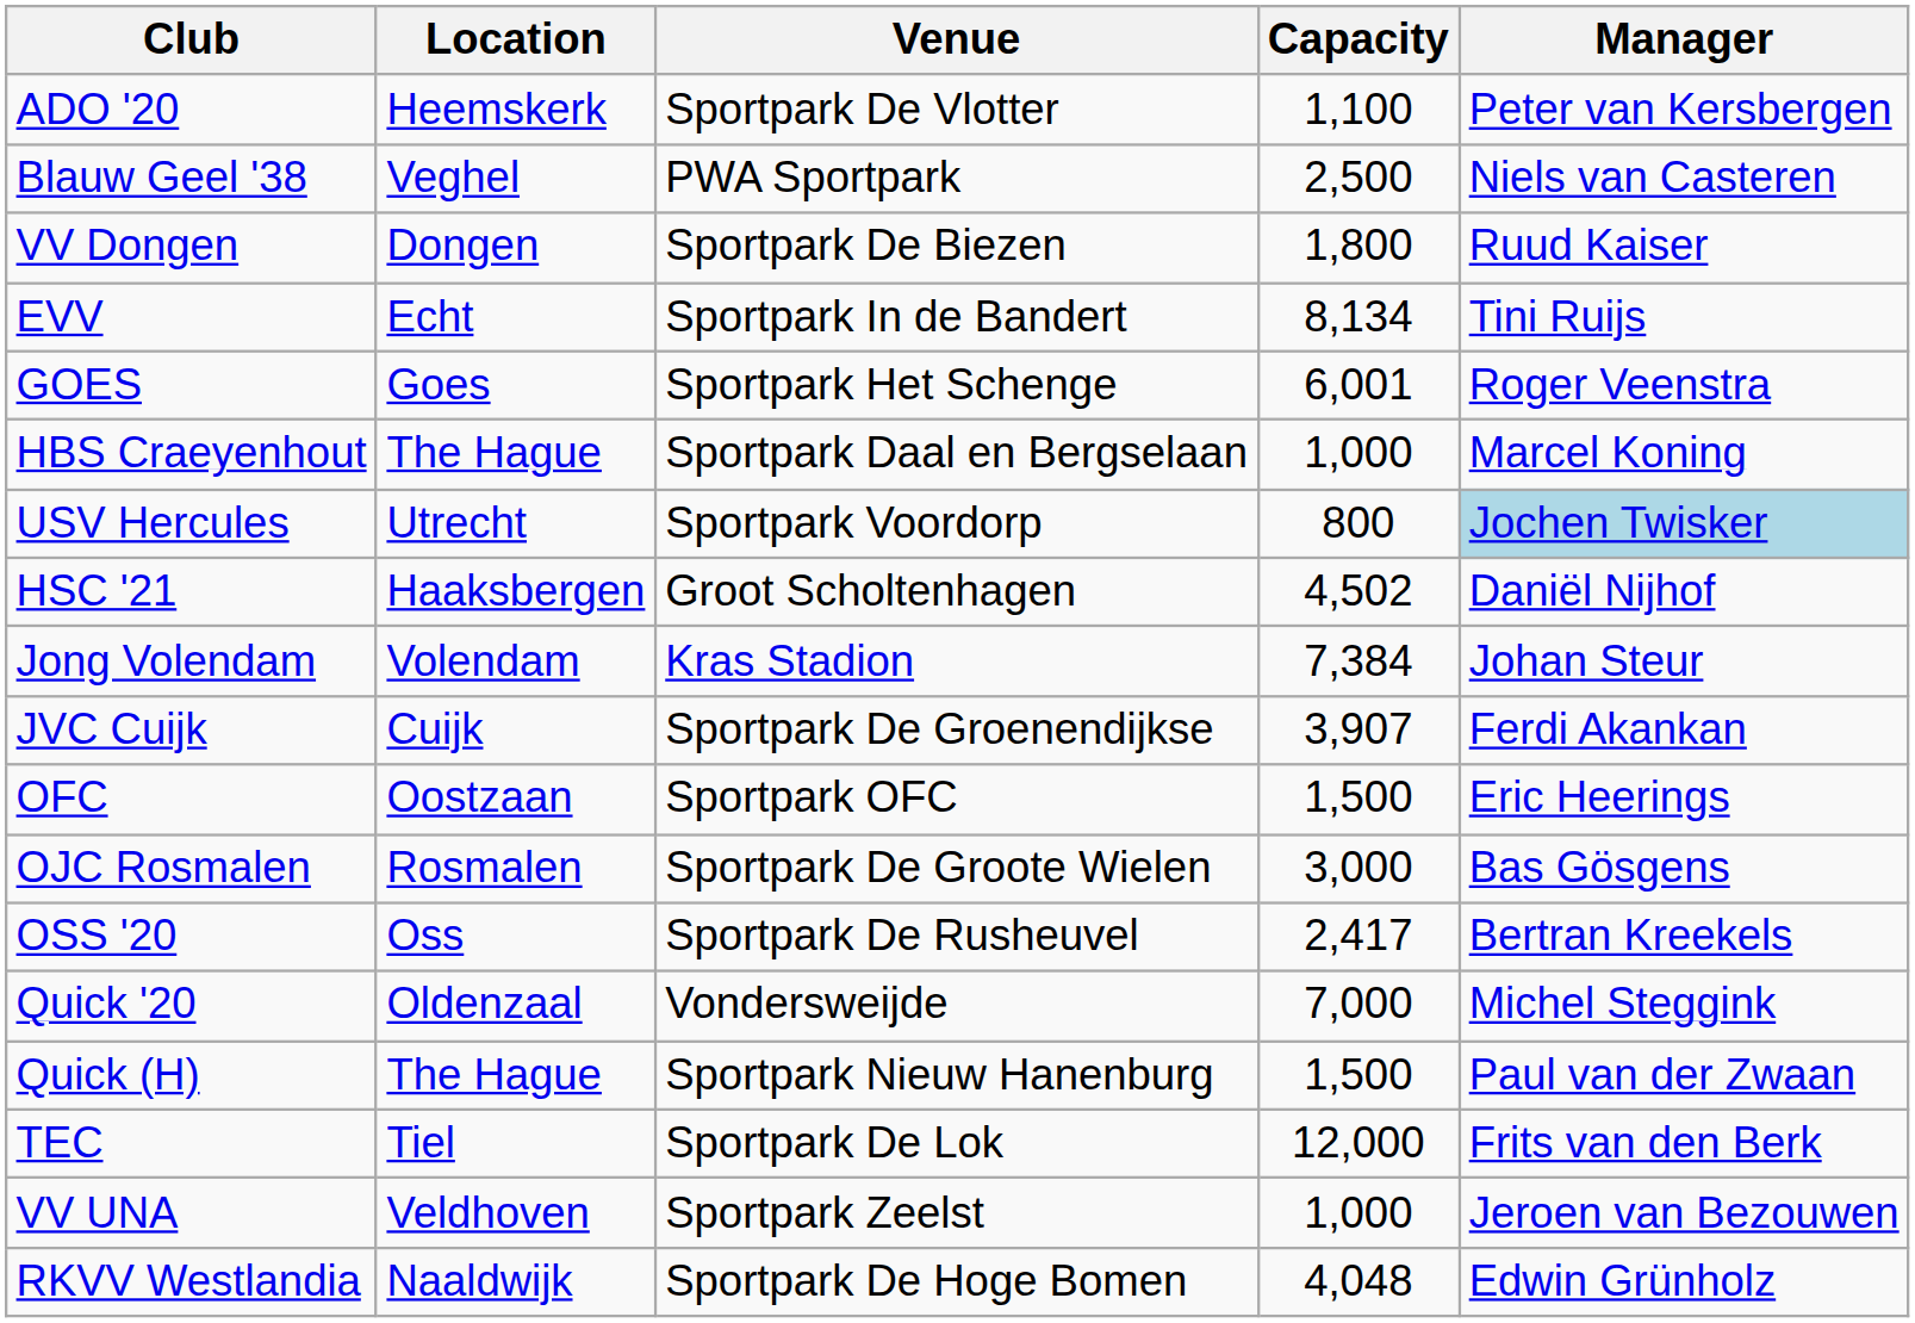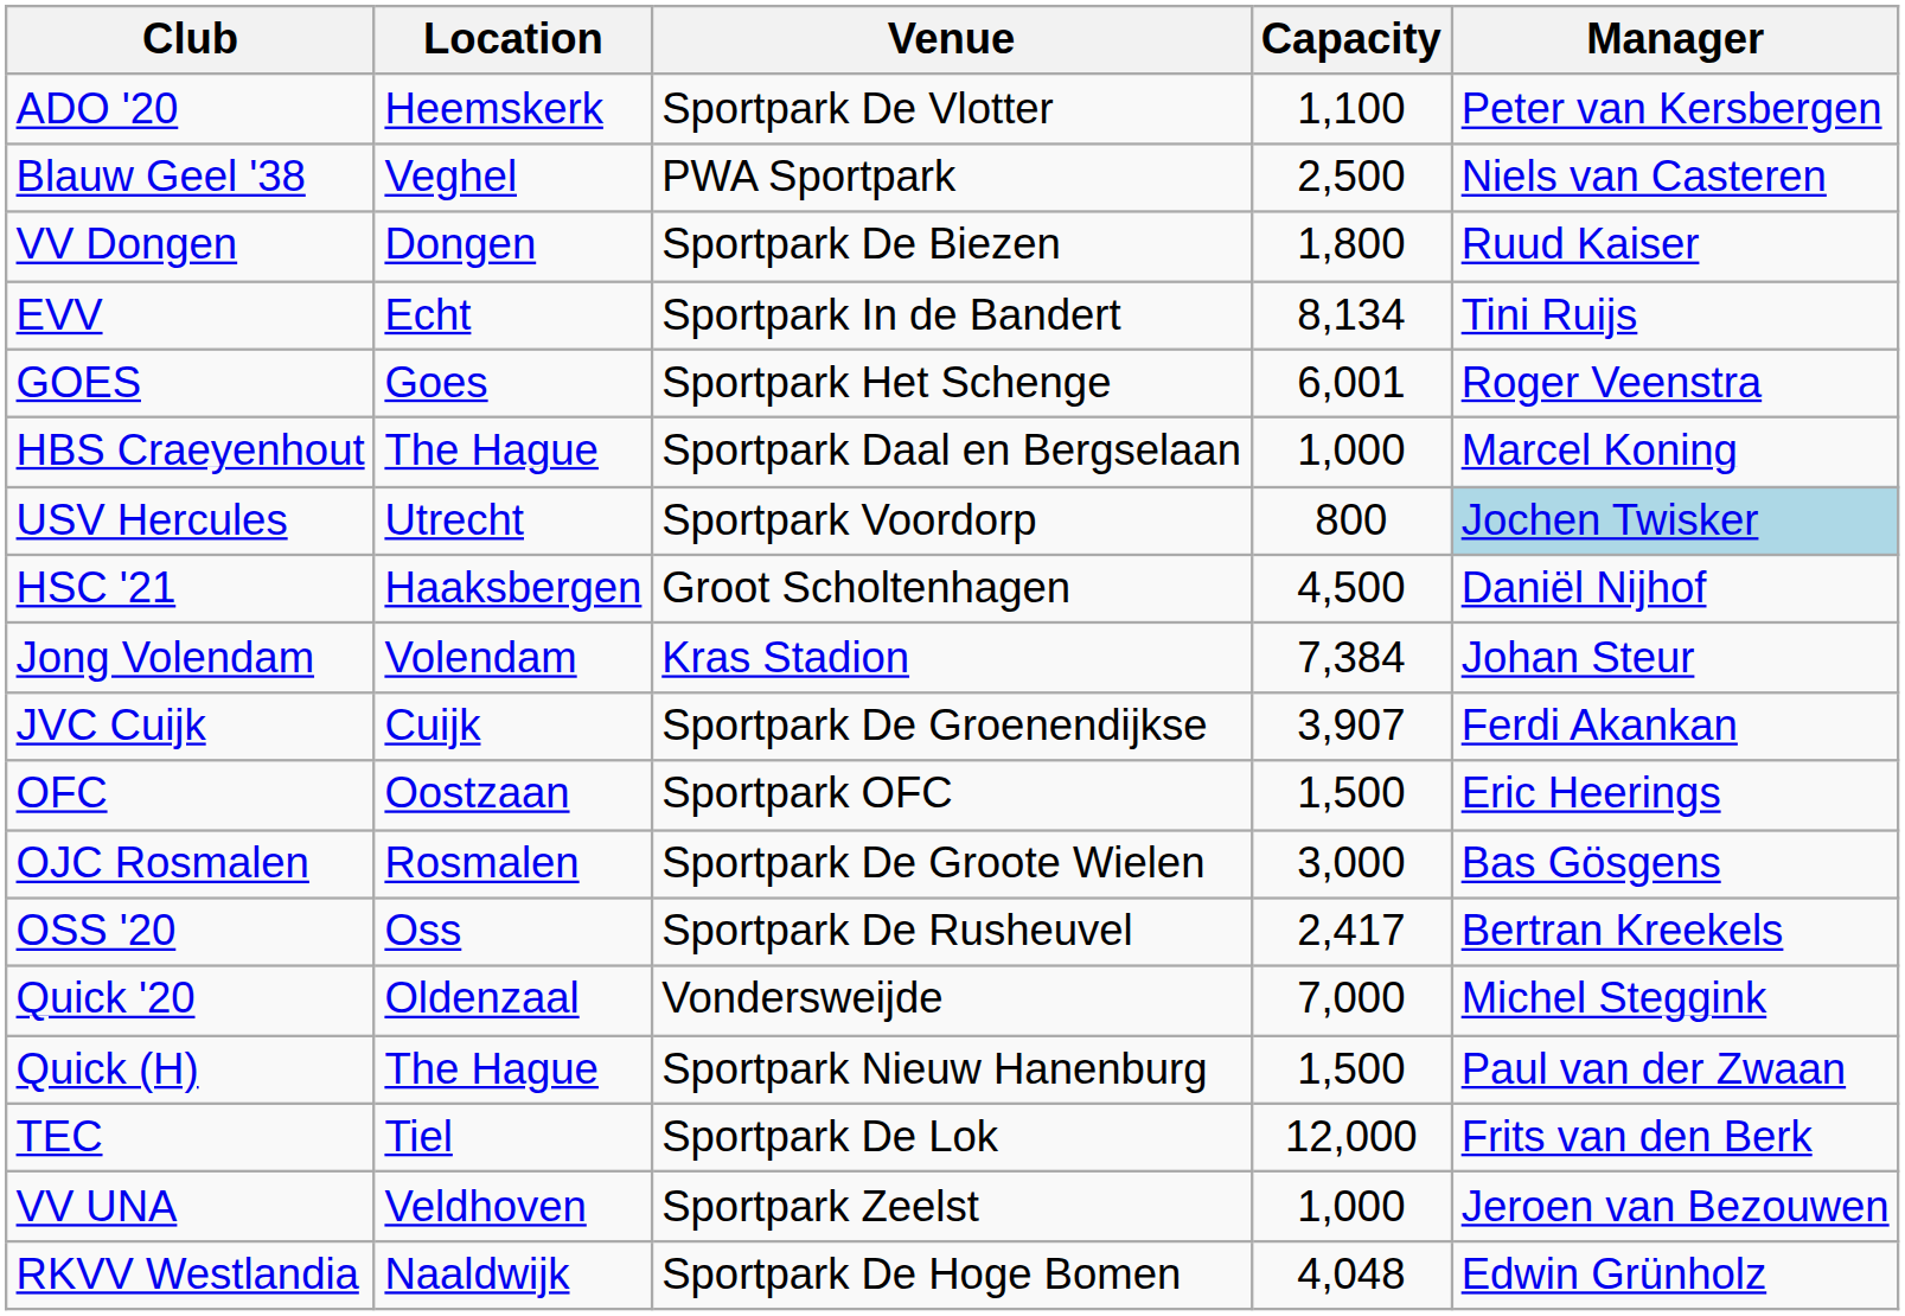 <table class="wikitable sortable">
 <tr>
 <th>Club</th>
 <th>Location</th>
 <th>Venue</th>
 <th>Capacity</th>
 <th>Manager</th>
 </tr>
 <tr>
 <td><a href='#'>ADO '20</a></td>
 <td><a href='#'>Heemskerk</a></td>
 <td>Sportpark De Vlotter</td>
 <td style="text-align:center;">1,100</td>
 <td><a href='#'>Peter van Kersbergen</a></td>
 </tr>
 <tr>
 <td><a href='#'>Blauw Geel '38</a></td>
 <td><a href='#'>Veghel</a></td>
 <td>PWA Sportpark</td>
 <td style="text-align:center;">2,500</td>
 <td><a href='#'>Niels van Casteren</a></td>
 </tr>
 <tr>
 <td><a href='#'>VV Dongen</a></td>
 <td><a href='#'>Dongen</a></td>
 <td>Sportpark De Biezen</td>
 <td style="text-align:center;">1,800</td>
 <td><a href='#'>Ruud Kaiser</a></td>
 </tr>
 <tr>
 <td><a href='#'>EVV</a></td>
 <td><a href='#'>Echt</a></td>
 <td>Sportpark In de Bandert</td>
 <td style="text-align:center;">8,134</td>
 <td><a href='#'>Tini Ruijs</a></td>
 </tr>
 <tr>
 <td><a href='#'>GOES</a></td>
 <td><a href='#'>Goes</a></td>
 <td>Sportpark Het Schenge</td>
 <td style="text-align:center;">6,001</td>
 <td><a href='#'>Roger Veenstra</a></td>
 </tr>
 <tr>
 <td><a href='#'>HBS Craeyenhout</a></td>
 <td><a href='#'>The Hague</a></td>
 <td>Sportpark Daal en Bergselaan</td>
 <td style="text-align:center;">1,000</td>
 <td><a href='#'>Marcel Koning</a></td>
 </tr>
 <tr>
 <td><a href='#'>USV Hercules</a></td>
 <td><a href='#'>Utrecht</a></td>
 <td>Sportpark Voordorp</td>
 <td style="text-align:center;">800</td>
 <td style="background: lightblue;"><a href='#'>Jochen Twisker</a></td>
 </tr>
 <tr>
 <td><a href='#'>HSC '21</a></td>
 <td><a href='#'>Haaksbergen</a></td>
 <td>Groot Scholtenhagen</td>
-<td style="text-align:center;">4,502</td>
+<td style="text-align:center;">4,500</td>
 <td><a href='#'>Daniël Nijhof</a></td>
 </tr>
 <tr>
 <td><a href='#'>Jong Volendam</a></td>
 <td><a href='#'>Volendam</a></td>
 <td><a href='#'>Kras Stadion</a></td>
 <td style="text-align:center;">7,384</td>
 <td><a href='#'>Johan Steur</a></td>
 </tr>
 <tr>
 <td><a href='#'>JVC Cuijk</a></td>
 <td><a href='#'>Cuijk</a></td>
 <td>Sportpark De Groenendijkse</td>
 <td style="text-align:center;">3,907</td>
 <td><a href='#'>Ferdi Akankan</a></td>
 </tr>
 <tr>
 <td><a href='#'>OFC</a></td>
 <td><a href='#'>Oostzaan</a></td>
 <td>Sportpark OFC</td>
 <td style="text-align:center;">1,500</td>
 <td><a href='#'>Eric Heerings</a></td>
 </tr>
 <tr>
 <td><a href='#'>OJC Rosmalen</a></td>
 <td><a href='#'>Rosmalen</a></td>
 <td>Sportpark De Groote Wielen</td>
 <td style="text-align:center;">3,000</td>
 <td><a href='#'>Bas Gösgens</a></td>
 </tr>
 <tr>
 <td><a href='#'>OSS '20</a></td>
 <td><a href='#'>Oss</a></td>
 <td>Sportpark De Rusheuvel</td>
 <td style="text-align:center;">2,417</td>
 <td><a href='#'>Bertran Kreekels</a></td>
 </tr>
 <tr>
 <td><a href='#'>Quick '20</a></td>
 <td><a href='#'>Oldenzaal</a></td>
 <td>Vondersweijde</td>
 <td style="text-align:center;">7,000</td>
 <td><a href='#'>Michel Steggink</a></td>
 </tr>
 <tr>
 <td><a href='#'>Quick (H)</a></td>
 <td><a href='#'>The Hague</a></td>
 <td>Sportpark Nieuw Hanenburg</td>
 <td style="text-align:center;">1,500</td>
 <td><a href='#'>Paul van der Zwaan</a></td>
 </tr>
 <tr>
 <td><a href='#'>TEC</a></td>
 <td><a href='#'>Tiel</a></td>
 <td>Sportpark De Lok</td>
 <td style="text-align:center;">12,000</td>
 <td><a href='#'>Frits van den Berk</a></td>
 </tr>
 <tr>
 <td><a href='#'>VV UNA</a></td>
 <td><a href='#'>Veldhoven</a></td>
 <td>Sportpark Zeelst</td>
 <td style="text-align:center;">1,000</td>
 <td><a href='#'>Jeroen van Bezouwen</a></td>
 </tr>
 <tr>
 <td><a href='#'>RKVV Westlandia</a></td>
 <td><a href='#'>Naaldwijk</a></td>
 <td>Sportpark De Hoge Bomen</td>
 <td style="text-align:center;">4,048</td>
 <td><a href='#'>Edwin Grünholz</a></td>
 </tr>
 </table>
